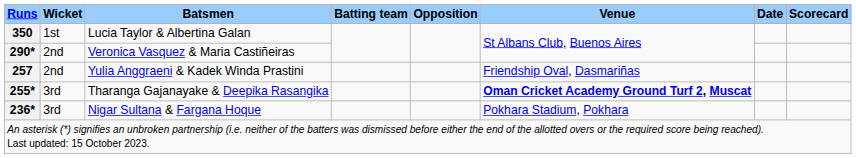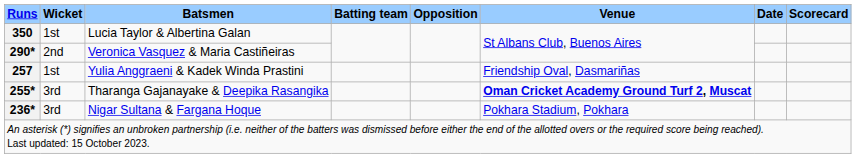 <table class="wikitable">
 <tr>
 <th style="background-color:#99ccff;" scope="col"><a href='#'>Runs</a></th>
 <th style="background-color:#99ccff;" scope="col">Wicket</th>
 <th style="background-color:#99ccff;" scope="col">Batsmen</th>
 <th style="background-color:#99ccff;" scope="col">Batting team</th>
 <th style="background-color:#99ccff;" scope="col">Opposition</th>
 <th style="background-color:#99ccff;" scope="col">Venue</th>
 <th style="background-color:#99ccff;" scope="col">Date</th>
 <th style="background-color:#99ccff;" scope="col">Scorecard</th>
 </tr>
 <tr>
 <th scope="row">350</th>
 <td>1st</td>
 <td>Lucia Taylor & Albertina Galan</td>
 <td rowspan=2></td>
 <td rowspan=2></td>
 <td rowspan=2><a href='#'>St Albans Club</a>, <a href='#'>Buenos Aires</a></td>
 <td></td>
 <td></td>
 </tr>
 <tr>
 <th scope="row">290*</th>
 <td>2nd</td>
 <td><a href='#'>Veronica Vasquez</a> & Maria Castiñeiras</td>
 <td></td>
 <td></td>
 </tr>
 <tr>
 <th scope="row">257</th>
-<td>2nd</td>
+<td>1st</td>
 <td><a href='#'>Yulia Anggraeni</a> & Kadek Winda Prastini</td>
 <td></td>
 <td></td>
 <td><a href='#'>Friendship Oval</a>, <a href='#'>Dasmariñas</a></td>
 <td></td>
 <td></td>
 </tr>
 <tr>
 <th scope="row">255*</th>
 <td>3rd</td>
 <td>Tharanga Gajanayake & <a href='#'>Deepika Rasangika</a></td>
 <td></td>
 <td></td>
 <td><strong><a href='#'>Oman Cricket Academy Ground Turf 2</a>, <a href='#'>Muscat</a></strong></td>
 <td></td>
 <td></td>
 </tr>
 <tr>
 <th scope="row">236*</th>
 <td>3rd</td>
 <td><a href='#'>Nigar Sultana</a> & <a href='#'>Fargana Hoque</a></td>
 <td></td>
 <td></td>
 <td><a href='#'>Pokhara Stadium</a>, <a href='#'>Pokhara</a></td>
 <td></td>
 <td></td>
 </tr>
 <tr>
 <td scope="row" colspan="8"><small><em>An asterisk (*) signifies an unbroken partnership (i.e. neither of the batters was dismissed before either the end of the allotted overs or the required score being reached).</em></small><br><small>Last updated: 15 October 2023.</small></td>
 </tr>
 </table>
